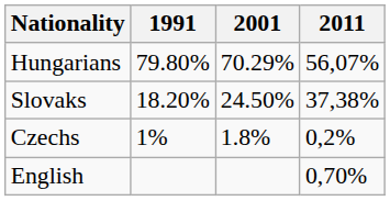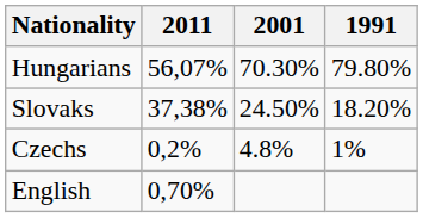 <table class="wikitable" align="center">
 <tr>
 <th>Nationality</th>
+<th>2011</th>
+<th>2001</th>
 <th>1991</th>
-<th>2001</th>
-<th>2011</th>
 </tr>
 <tr>
 <td>Hungarians</td>
+<td>56,07%</td>
+<td>70.30%</td>
 <td>79.80%</td>
-<td>70.29%</td>
-<td>56,07%</td>
 </tr>
 <tr>
 <td>Slovaks</td>
+<td>37,38%</td>
+<td>24.50%</td>
 <td>18.20%</td>
-<td>24.50%</td>
-<td>37,38%</td>
 </tr>
 <tr>
 <td>Czechs</td>
+<td>0,2%</td>
+<td>4.8%</td>
 <td>1%</td>
-<td>1.8%</td>
-<td>0,2%</td>
 </tr>
 <tr>
 <td>English</td>
+<td>0,70%</td>
 <td></td>
 <td></td>
-<td>0,70%</td>
 </tr>
 </table>
